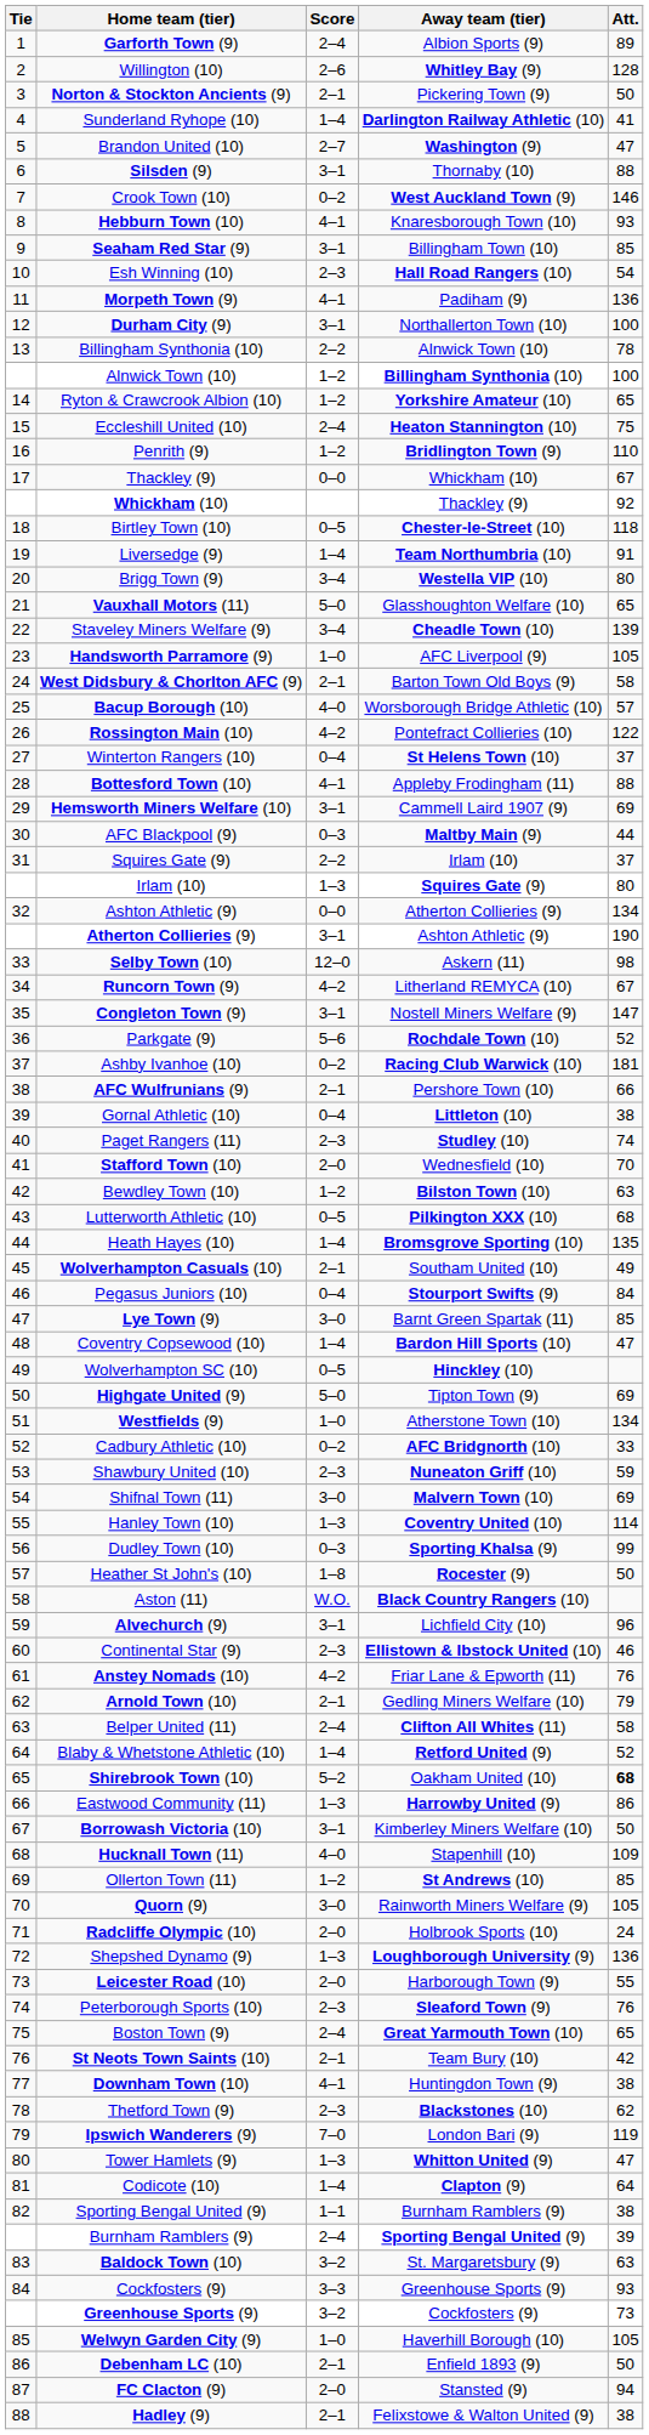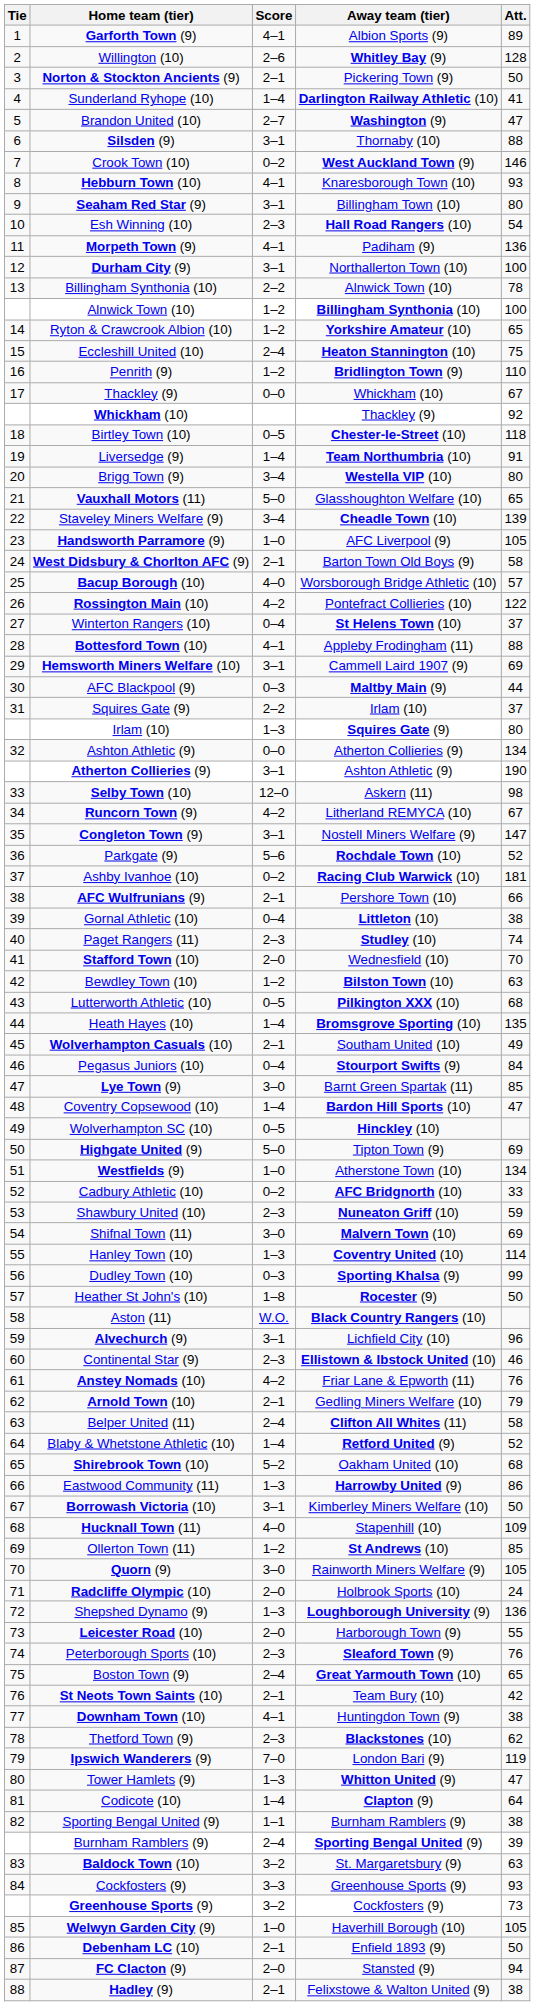 <table class="wikitable" style="text-align: center; font-size:85%">
 <tr>
 <th>Tie</th>
 <th>Home team (tier)</th>
 <th>Score</th>
 <th>Away team (tier)</th>
 <th>Att.</th>
 </tr>
 <tr>
 <td>1</td>
 <td><strong><a href='#'>Garforth Town</a></strong> (9)</td>
-<td>2–4</td>
+<td>4–1</td>
 <td><a href='#'>Albion Sports</a> (9)</td>
 <td>89</td>
 </tr>
 <tr>
 <td>2</td>
 <td><a href='#'>Willington</a> (10)</td>
 <td>2–6</td>
 <td><strong><a href='#'>Whitley Bay</a></strong> (9)</td>
 <td>128</td>
 </tr>
 <tr>
 <td>3</td>
 <td><strong><a href='#'>Norton & Stockton Ancients</a></strong> (9)</td>
 <td>2–1</td>
 <td><a href='#'>Pickering Town</a> (9)</td>
 <td>50</td>
 </tr>
 <tr>
 <td>4</td>
 <td><a href='#'>Sunderland Ryhope</a> (10)</td>
 <td>1–4</td>
 <td><strong><a href='#'>Darlington Railway Athletic</a></strong> (10)</td>
 <td>41</td>
 </tr>
 <tr>
 <td>5</td>
 <td><a href='#'>Brandon United</a> (10)</td>
 <td>2–7</td>
 <td><strong><a href='#'>Washington</a></strong> (9)</td>
 <td>47</td>
 </tr>
 <tr>
 <td>6</td>
 <td><strong><a href='#'>Silsden</a></strong> (9)</td>
 <td>3–1</td>
 <td><a href='#'>Thornaby</a> (10)</td>
 <td>88</td>
 </tr>
 <tr>
 <td>7</td>
 <td><a href='#'>Crook Town</a> (10)</td>
 <td>0–2</td>
 <td><strong><a href='#'>West Auckland Town</a></strong> (9)</td>
 <td>146</td>
 </tr>
 <tr>
 <td>8</td>
 <td><strong><a href='#'>Hebburn Town</a></strong> (10)</td>
 <td>4–1</td>
 <td><a href='#'>Knaresborough Town</a> (10)</td>
 <td>93</td>
 </tr>
 <tr>
 <td>9</td>
 <td><strong><a href='#'>Seaham Red Star</a></strong> (9)</td>
 <td>3–1</td>
 <td><a href='#'>Billingham Town</a> (10)</td>
-<td>85</td>
+<td>80</td>
 </tr>
 <tr>
 <td>10</td>
 <td><a href='#'>Esh Winning</a> (10)</td>
 <td>2–3 </td>
 <td><strong><a href='#'>Hall Road Rangers</a></strong> (10)</td>
 <td>54</td>
 </tr>
 <tr>
 <td>11</td>
 <td><strong><a href='#'>Morpeth Town</a></strong> (9)</td>
 <td>4–1</td>
 <td><a href='#'>Padiham</a> (9)</td>
 <td>136</td>
 </tr>
 <tr>
 <td>12</td>
 <td><strong><a href='#'>Durham City</a></strong> (9)</td>
 <td>3–1</td>
 <td><a href='#'>Northallerton Town</a> (10)</td>
 <td>100</td>
 </tr>
 <tr>
 <td>13</td>
 <td><a href='#'>Billingham Synthonia</a> (10)</td>
 <td>2–2</td>
 <td><a href='#'>Alnwick Town</a> (10)</td>
 <td>78</td>
 </tr>
 <tr style="background:white;">
 <td><em></em></td>
 <td><a href='#'>Alnwick Town</a> (10)</td>
 <td>1–2</td>
 <td><strong><a href='#'>Billingham Synthonia</a></strong> (10)</td>
 <td>100</td>
 </tr>
 <tr>
 <td>14</td>
 <td><a href='#'>Ryton & Crawcrook Albion</a> (10)</td>
 <td>1–2</td>
 <td><strong><a href='#'>Yorkshire Amateur</a></strong> (10)</td>
 <td>65</td>
 </tr>
 <tr>
 <td>15</td>
 <td><a href='#'>Eccleshill United</a> (10)</td>
 <td>2–4</td>
 <td><strong><a href='#'>Heaton Stannington</a></strong> (10)</td>
 <td>75</td>
 </tr>
 <tr>
 <td>16</td>
 <td><a href='#'>Penrith</a> (9)</td>
 <td>1–2</td>
 <td><strong><a href='#'>Bridlington Town</a></strong> (9)</td>
 <td>110</td>
 </tr>
 <tr>
 <td>17</td>
 <td><a href='#'>Thackley</a> (9)</td>
 <td>0–0</td>
 <td><a href='#'>Whickham</a> (10)</td>
 <td>67</td>
 </tr>
 <tr style="background:white;">
 <td><em></em></td>
 <td><strong><a href='#'>Whickham</a></strong> (10)</td>
 <td></td>
 <td><a href='#'>Thackley</a> (9)</td>
 <td>92</td>
 </tr>
 <tr>
 <td>18</td>
 <td><a href='#'>Birtley Town</a> (10)</td>
 <td>0–5</td>
 <td><strong><a href='#'>Chester-le-Street</a></strong> (10)</td>
 <td>118</td>
 </tr>
 <tr>
 <td>19</td>
 <td><a href='#'>Liversedge</a> (9)</td>
 <td>1–4</td>
 <td><strong><a href='#'>Team Northumbria</a></strong> (10)</td>
 <td>91</td>
 </tr>
 <tr>
 <td>20</td>
 <td><a href='#'>Brigg Town</a> (9)</td>
 <td>3–4</td>
 <td><strong><a href='#'>Westella VIP</a></strong> (10)</td>
 <td>80</td>
 </tr>
 <tr>
 <td>21</td>
 <td><strong><a href='#'>Vauxhall Motors</a></strong> (11)</td>
 <td>5–0</td>
 <td><a href='#'>Glasshoughton Welfare</a> (10)</td>
 <td>65</td>
 </tr>
 <tr>
 <td>22</td>
 <td><a href='#'>Staveley Miners Welfare</a> (9)</td>
 <td>3–4</td>
 <td><strong><a href='#'>Cheadle Town</a></strong> (10)</td>
 <td>139</td>
 </tr>
 <tr>
 <td>23</td>
 <td><strong><a href='#'>Handsworth Parramore</a></strong> (9)</td>
 <td>1–0</td>
 <td><a href='#'>AFC Liverpool</a> (9)</td>
 <td>105</td>
 </tr>
 <tr>
 <td>24</td>
 <td><strong><a href='#'>West Didsbury & Chorlton AFC</a></strong> (9)</td>
 <td>2–1</td>
 <td><a href='#'>Barton Town Old Boys</a> (9)</td>
 <td>58</td>
 </tr>
 <tr>
 <td>25</td>
 <td><strong><a href='#'>Bacup Borough</a></strong> (10)</td>
 <td>4–0</td>
 <td><a href='#'>Worsborough Bridge Athletic</a> (10)</td>
 <td>57</td>
 </tr>
 <tr>
 <td>26</td>
 <td><strong><a href='#'>Rossington Main</a></strong> (10)</td>
 <td>4–2</td>
 <td><a href='#'>Pontefract Collieries</a> (10)</td>
 <td>122</td>
 </tr>
 <tr>
 <td>27</td>
 <td><a href='#'>Winterton Rangers</a> (10)</td>
 <td>0–4</td>
 <td><strong><a href='#'>St Helens Town</a></strong> (10)</td>
 <td>37</td>
 </tr>
 <tr>
 <td>28</td>
 <td><strong><a href='#'>Bottesford Town</a></strong> (10)</td>
 <td>4–1</td>
 <td><a href='#'>Appleby Frodingham</a> (11)</td>
 <td>88</td>
 </tr>
 <tr>
 <td>29</td>
 <td><strong><a href='#'>Hemsworth Miners Welfare</a></strong> (10)</td>
 <td>3–1</td>
 <td><a href='#'>Cammell Laird 1907</a> (9)</td>
 <td>69</td>
 </tr>
 <tr>
 <td>30</td>
 <td><a href='#'>AFC Blackpool</a> (9)</td>
 <td>0–3</td>
 <td><strong><a href='#'>Maltby Main</a></strong> (9)</td>
 <td>44</td>
 </tr>
 <tr>
 <td>31</td>
 <td><a href='#'>Squires Gate</a> (9)</td>
 <td>2–2</td>
 <td><a href='#'>Irlam</a> (10)</td>
 <td>37</td>
 </tr>
 <tr style="background:white;">
 <td><em></em></td>
 <td><a href='#'>Irlam</a> (10)</td>
 <td>1–3</td>
 <td><strong><a href='#'>Squires Gate</a></strong> (9)</td>
 <td>80</td>
 </tr>
 <tr>
 <td>32</td>
 <td><a href='#'>Ashton Athletic</a> (9)</td>
 <td>0–0</td>
 <td><a href='#'>Atherton Collieries</a> (9)</td>
 <td>134</td>
 </tr>
 <tr style="background:white;">
 <td><em></em></td>
 <td><strong><a href='#'>Atherton Collieries</a></strong> (9)</td>
 <td>3–1</td>
 <td><a href='#'>Ashton Athletic</a> (9)</td>
 <td>190</td>
 </tr>
 <tr>
 <td>33</td>
 <td><strong><a href='#'>Selby Town</a></strong> (10)</td>
 <td>12–0</td>
 <td><a href='#'>Askern</a> (11)</td>
 <td>98</td>
 </tr>
 <tr>
 <td>34</td>
 <td><strong><a href='#'>Runcorn Town</a></strong> (9)</td>
 <td>4–2</td>
 <td><a href='#'>Litherland REMYCA</a> (10)</td>
 <td>67</td>
 </tr>
 <tr>
 <td>35</td>
 <td><strong><a href='#'>Congleton Town</a></strong> (9)</td>
 <td>3–1</td>
 <td><a href='#'>Nostell Miners Welfare</a> (9)</td>
 <td>147</td>
 </tr>
 <tr>
 <td>36</td>
 <td><a href='#'>Parkgate</a> (9)</td>
 <td>5–6 </td>
 <td><strong><a href='#'>Rochdale Town</a></strong> (10)</td>
 <td>52</td>
 </tr>
 <tr>
 <td>37</td>
 <td><a href='#'>Ashby Ivanhoe</a> (10)</td>
 <td>0–2</td>
 <td><strong><a href='#'>Racing Club Warwick</a></strong> (10)</td>
 <td>181</td>
 </tr>
 <tr>
 <td>38</td>
 <td><strong><a href='#'>AFC Wulfrunians</a></strong> (9)</td>
 <td>2–1</td>
 <td><a href='#'>Pershore Town</a> (10)</td>
 <td>66</td>
 </tr>
 <tr>
 <td>39</td>
 <td><a href='#'>Gornal Athletic</a> (10)</td>
 <td>0–4</td>
 <td><strong><a href='#'>Littleton</a></strong> (10)</td>
 <td>38</td>
 </tr>
 <tr>
 <td>40</td>
 <td><a href='#'>Paget Rangers</a> (11)</td>
 <td>2–3</td>
 <td><strong><a href='#'>Studley</a></strong> (10)</td>
 <td>74</td>
 </tr>
 <tr>
 <td>41</td>
 <td><strong><a href='#'>Stafford Town</a></strong> (10)</td>
 <td>2–0</td>
 <td><a href='#'>Wednesfield</a> (10)</td>
 <td>70</td>
 </tr>
 <tr>
 <td>42</td>
 <td><a href='#'>Bewdley Town</a> (10)</td>
 <td>1–2</td>
 <td><strong><a href='#'>Bilston Town</a></strong> (10)</td>
 <td>63</td>
 </tr>
 <tr>
 <td>43</td>
 <td><a href='#'>Lutterworth Athletic</a> (10)</td>
 <td>0–5</td>
 <td><strong><a href='#'>Pilkington XXX</a></strong> (10)</td>
 <td>68</td>
 </tr>
 <tr>
 <td>44</td>
 <td><a href='#'>Heath Hayes</a> (10)</td>
 <td>1–4</td>
 <td><strong><a href='#'>Bromsgrove Sporting</a></strong> (10)</td>
 <td>135</td>
 </tr>
 <tr>
 <td>45</td>
 <td><strong><a href='#'>Wolverhampton Casuals</a></strong> (10)</td>
 <td>2–1</td>
 <td><a href='#'>Southam United</a> (10)</td>
 <td>49</td>
 </tr>
 <tr>
 <td>46</td>
 <td><a href='#'>Pegasus Juniors</a> (10)</td>
 <td>0–4</td>
 <td><strong><a href='#'>Stourport Swifts</a></strong> (9)</td>
 <td>84</td>
 </tr>
 <tr>
 <td>47</td>
 <td><strong><a href='#'>Lye Town</a></strong> (9)</td>
 <td>3–0</td>
 <td><a href='#'>Barnt Green Spartak</a> (11)</td>
 <td>85</td>
 </tr>
 <tr>
 <td>48</td>
 <td><a href='#'>Coventry Copsewood</a> (10)</td>
 <td>1–4 </td>
 <td><strong><a href='#'>Bardon Hill Sports</a></strong> (10)</td>
 <td>47</td>
 </tr>
 <tr>
 <td>49</td>
 <td><a href='#'>Wolverhampton SC</a> (10)</td>
 <td>0–5</td>
 <td><strong><a href='#'>Hinckley</a></strong> (10)</td>
 <td></td>
 </tr>
 <tr>
 <td>50</td>
 <td><strong><a href='#'>Highgate United</a></strong> (9)</td>
 <td>5–0</td>
 <td><a href='#'>Tipton Town</a> (9)</td>
 <td>69</td>
 </tr>
 <tr>
 <td>51</td>
 <td><strong><a href='#'>Westfields</a></strong> (9)</td>
 <td>1–0</td>
 <td><a href='#'>Atherstone Town</a> (10)</td>
 <td>134</td>
 </tr>
 <tr>
 <td>52</td>
 <td><a href='#'>Cadbury Athletic</a> (10)</td>
 <td>0–2</td>
 <td><strong><a href='#'>AFC Bridgnorth</a></strong> (10)</td>
 <td>33</td>
 </tr>
 <tr>
 <td>53</td>
 <td><a href='#'>Shawbury United</a> (10)</td>
 <td>2–3 </td>
 <td><strong><a href='#'>Nuneaton Griff</a></strong> (10)</td>
 <td>59</td>
 </tr>
 <tr>
 <td>54</td>
 <td><a href='#'>Shifnal Town</a> (11)</td>
 <td>3–0</td>
 <td><strong><a href='#'>Malvern Town</a></strong> (10)</td>
 <td>69</td>
 </tr>
 <tr>
 <td>55</td>
 <td><a href='#'>Hanley Town</a> (10)</td>
 <td>1–3 </td>
 <td><strong><a href='#'>Coventry United</a></strong> (10)</td>
 <td>114</td>
 </tr>
 <tr>
 <td>56</td>
 <td><a href='#'>Dudley Town</a> (10)</td>
 <td>0–3</td>
 <td><strong><a href='#'>Sporting Khalsa</a></strong> (9)</td>
 <td>99</td>
 </tr>
 <tr>
 <td>57</td>
 <td><a href='#'>Heather St John's</a> (10)</td>
 <td>1–8</td>
 <td><strong><a href='#'>Rocester</a></strong> (9)</td>
 <td>50</td>
 </tr>
 <tr>
 <td>58</td>
 <td><a href='#'>Aston</a> (11)</td>
 <td><a href='#'>W.O.</a></td>
 <td><strong><a href='#'>Black Country Rangers</a></strong> (10)</td>
 <td></td>
 </tr>
 <tr>
 <td>59</td>
 <td><strong><a href='#'>Alvechurch</a></strong> (9)</td>
 <td>3–1</td>
 <td><a href='#'>Lichfield City</a> (10)</td>
 <td>96</td>
 </tr>
 <tr>
 <td>60</td>
 <td><a href='#'>Continental Star</a> (9)</td>
 <td>2–3</td>
 <td><strong><a href='#'>Ellistown & Ibstock United</a></strong> (10)</td>
 <td>46</td>
 </tr>
 <tr>
 <td>61</td>
 <td><strong><a href='#'>Anstey Nomads</a></strong> (10)</td>
 <td>4–2</td>
 <td><a href='#'>Friar Lane & Epworth</a> (11)</td>
 <td>76</td>
 </tr>
 <tr>
 <td>62</td>
 <td><strong><a href='#'>Arnold Town</a></strong> (10)</td>
 <td>2–1</td>
 <td><a href='#'>Gedling Miners Welfare</a> (10)</td>
 <td>79</td>
 </tr>
 <tr>
 <td>63</td>
 <td><a href='#'>Belper United</a> (11)</td>
 <td>2–4 </td>
 <td><strong><a href='#'>Clifton All Whites</a></strong> (11)</td>
 <td>58</td>
 </tr>
 <tr>
 <td>64</td>
 <td><a href='#'>Blaby & Whetstone Athletic</a> (10)</td>
 <td>1–4</td>
 <td><strong><a href='#'>Retford United</a></strong> (9)</td>
 <td>52</td>
 </tr>
 <tr>
 <td>65</td>
 <td><strong><a href='#'>Shirebrook Town</a></strong> (10)</td>
 <td>5–2</td>
 <td><a href='#'>Oakham United</a> (10)</td>
-<td><strong>68</strong></td>
+<td>68</td>
 </tr>
 <tr>
 <td>66</td>
 <td><a href='#'>Eastwood Community</a> (11)</td>
 <td>1–3</td>
 <td><strong><a href='#'>Harrowby United</a></strong> (9)</td>
 <td>86</td>
 </tr>
 <tr>
 <td>67</td>
 <td><strong><a href='#'>Borrowash Victoria</a></strong> (10)</td>
 <td>3–1 </td>
 <td><a href='#'>Kimberley Miners Welfare</a> (10)</td>
 <td>50</td>
 </tr>
 <tr>
 <td>68</td>
 <td><strong><a href='#'>Hucknall Town</a></strong> (11)</td>
 <td>4–0</td>
 <td><a href='#'>Stapenhill</a> (10)</td>
 <td>109</td>
 </tr>
 <tr>
 <td>69</td>
 <td><a href='#'>Ollerton Town</a> (11)</td>
 <td>1–2</td>
 <td><strong><a href='#'>St Andrews</a></strong> (10)</td>
 <td>85</td>
 </tr>
 <tr>
 <td>70</td>
 <td><strong><a href='#'>Quorn</a></strong> (9)</td>
 <td>3–0</td>
 <td><a href='#'>Rainworth Miners Welfare</a> (9)</td>
 <td>105</td>
 </tr>
 <tr>
 <td>71</td>
 <td><strong><a href='#'>Radcliffe Olympic</a></strong> (10)</td>
 <td>2–0</td>
 <td><a href='#'>Holbrook Sports</a> (10)</td>
 <td>24</td>
 </tr>
 <tr>
 <td>72</td>
 <td><a href='#'>Shepshed Dynamo</a> (9)</td>
 <td>1–3</td>
 <td><strong><a href='#'>Loughborough University</a></strong> (9)</td>
 <td>136</td>
 </tr>
 <tr>
 <td>73</td>
 <td><strong><a href='#'>Leicester Road</a></strong> (10)</td>
 <td>2–0</td>
 <td><a href='#'>Harborough Town</a> (9)</td>
 <td>55</td>
 </tr>
 <tr>
 <td>74</td>
 <td><a href='#'>Peterborough Sports</a> (10)</td>
 <td>2–3 </td>
 <td><strong><a href='#'>Sleaford Town</a></strong> (9)</td>
 <td>76</td>
 </tr>
 <tr>
 <td>75</td>
 <td><a href='#'>Boston Town</a> (9)</td>
 <td>2–4</td>
 <td><strong><a href='#'>Great Yarmouth Town</a></strong> (10)</td>
 <td>65</td>
 </tr>
 <tr>
 <td>76</td>
 <td><strong><a href='#'>St Neots Town Saints</a></strong> (10)</td>
 <td>2–1</td>
 <td><a href='#'>Team Bury</a> (10)</td>
 <td>42</td>
 </tr>
 <tr>
 <td>77</td>
 <td><strong><a href='#'>Downham Town</a></strong> (10)</td>
 <td>4–1</td>
 <td><a href='#'>Huntingdon Town</a> (9)</td>
 <td>38</td>
 </tr>
 <tr>
 <td>78</td>
 <td><a href='#'>Thetford Town</a> (9)</td>
 <td>2–3</td>
 <td><strong><a href='#'>Blackstones</a></strong> (10)</td>
 <td>62</td>
 </tr>
 <tr>
 <td>79</td>
 <td><strong><a href='#'>Ipswich Wanderers</a></strong> (9)</td>
 <td>7–0</td>
 <td><a href='#'>London Bari</a> (9)</td>
 <td>119</td>
 </tr>
 <tr>
 <td>80</td>
 <td><a href='#'>Tower Hamlets</a> (9)</td>
 <td>1–3</td>
 <td><strong><a href='#'>Whitton United</a></strong> (9)</td>
 <td>47</td>
 </tr>
 <tr>
 <td>81</td>
 <td><a href='#'>Codicote</a> (10)</td>
 <td>1–4</td>
 <td><strong><a href='#'>Clapton</a></strong> (9)</td>
 <td>64</td>
 </tr>
 <tr>
 <td>82</td>
 <td><a href='#'>Sporting Bengal United</a> (9)</td>
 <td>1–1</td>
 <td><a href='#'>Burnham Ramblers</a> (9)</td>
 <td>38</td>
 </tr>
 <tr style="background:white;">
 <td><em></em></td>
 <td><a href='#'>Burnham Ramblers</a> (9)</td>
 <td>2–4</td>
 <td><strong><a href='#'>Sporting Bengal United</a></strong> (9)</td>
 <td>39</td>
 </tr>
 <tr>
 <td>83</td>
 <td><strong><a href='#'>Baldock Town</a></strong> (10)</td>
 <td>3–2</td>
 <td><a href='#'>St. Margaretsbury</a> (9)</td>
 <td>63</td>
 </tr>
 <tr>
 <td>84</td>
 <td><a href='#'>Cockfosters</a> (9)</td>
 <td>3–3</td>
 <td><a href='#'>Greenhouse Sports</a> (9)</td>
 <td>93</td>
 </tr>
 <tr style="background:white;">
 <td><em></em></td>
 <td><strong><a href='#'>Greenhouse Sports</a></strong> (9)</td>
 <td>3–2</td>
 <td><a href='#'>Cockfosters</a> (9)</td>
 <td>73</td>
 </tr>
 <tr>
 <td>85</td>
 <td><strong><a href='#'>Welwyn Garden City</a></strong> (9)</td>
 <td>1–0 </td>
 <td><a href='#'>Haverhill Borough</a> (10)</td>
 <td>105</td>
 </tr>
 <tr>
 <td>86</td>
 <td><strong><a href='#'>Debenham LC</a></strong> (10)</td>
 <td>2–1 </td>
 <td><a href='#'>Enfield 1893</a> (9)</td>
 <td>50</td>
 </tr>
 <tr>
 <td>87</td>
 <td><strong><a href='#'>FC Clacton</a></strong> (9)</td>
 <td>2–0</td>
 <td><a href='#'>Stansted</a> (9)</td>
 <td>94</td>
 </tr>
 <tr>
 <td>88</td>
 <td><strong><a href='#'>Hadley</a></strong> (9)</td>
 <td>2–1</td>
 <td><a href='#'>Felixstowe & Walton United</a> (9)</td>
 <td>38</td>
 </tr>
 </table>
